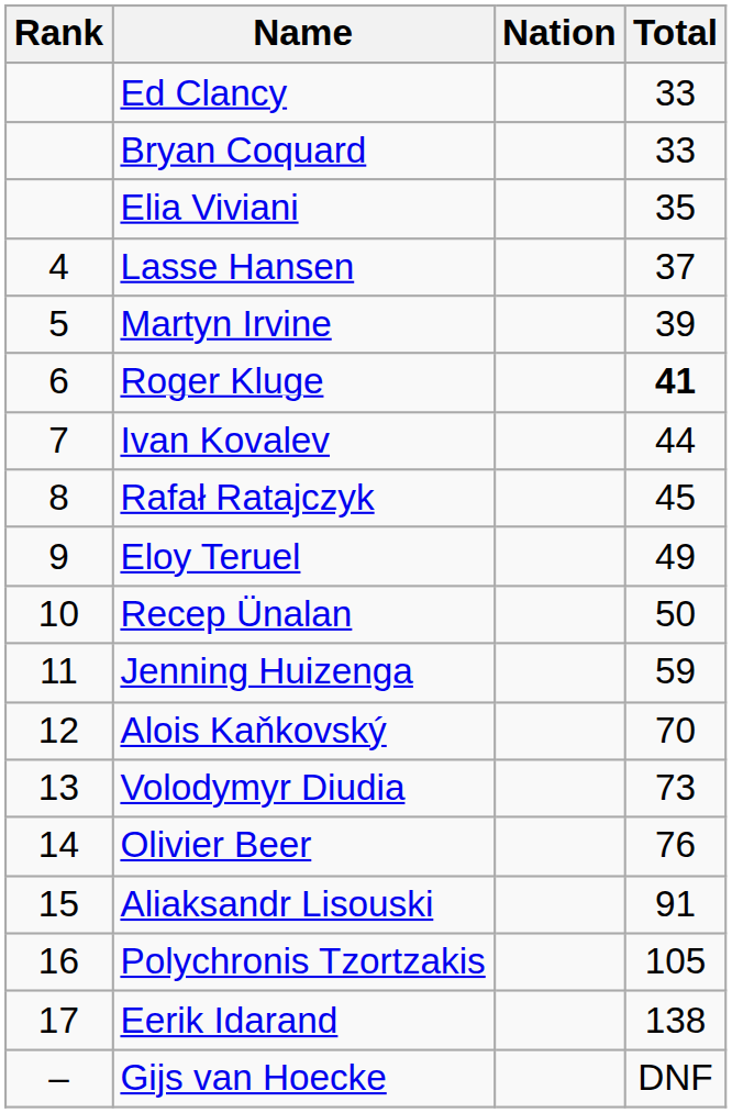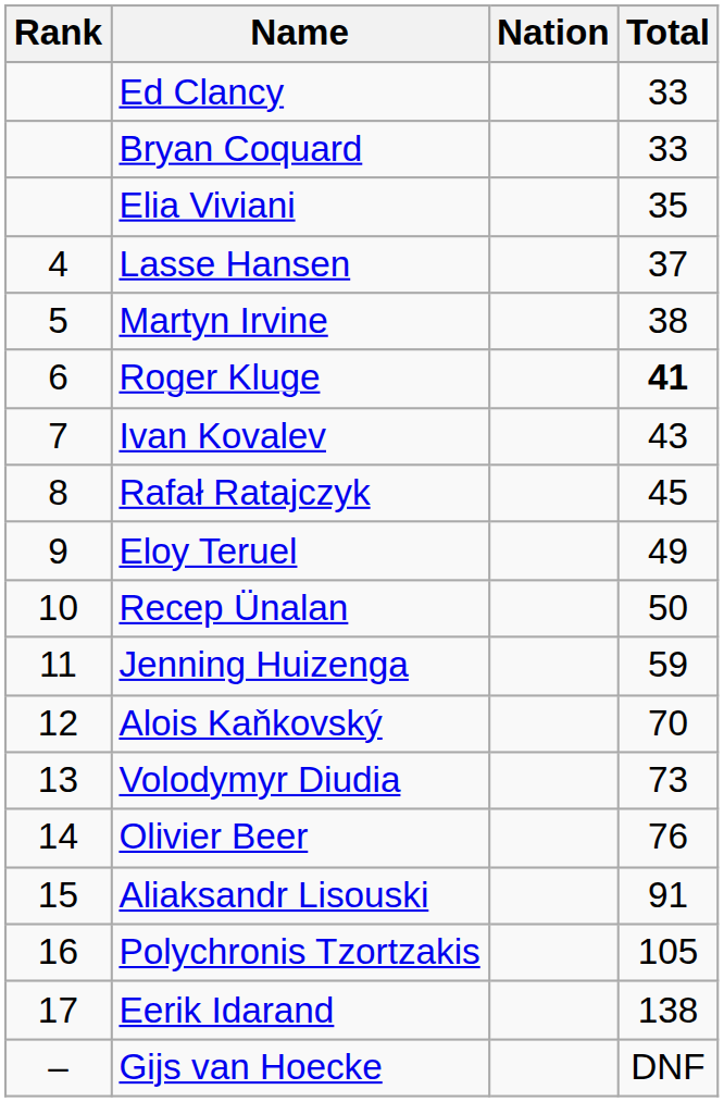 <table class="wikitable sortable" style="text-align:center">
 <tr>
 <th>Rank</th>
 <th>Name</th>
 <th>Nation</th>
 <th>Total</th>
 </tr>
 <tr>
 <td></td>
 <td align=left><a href='#'>Ed Clancy</a></td>
 <td align=left></td>
 <td>33</td>
 </tr>
 <tr>
 <td></td>
 <td align=left><a href='#'>Bryan Coquard</a></td>
 <td align=left></td>
 <td>33</td>
 </tr>
 <tr>
 <td></td>
 <td align=left><a href='#'>Elia Viviani</a></td>
 <td align=left></td>
 <td>35</td>
 </tr>
 <tr>
 <td>4</td>
 <td align=left><a href='#'>Lasse Hansen</a></td>
 <td align=left></td>
 <td>37</td>
 </tr>
 <tr>
 <td>5</td>
 <td align=left><a href='#'>Martyn Irvine</a></td>
 <td align=left></td>
-<td>39</td>
+<td>38</td>
 </tr>
 <tr>
 <td>6</td>
 <td align=left><a href='#'>Roger Kluge</a></td>
 <td align=left></td>
 <td><strong>41</strong></td>
 </tr>
 <tr>
 <td>7</td>
 <td align=left><a href='#'>Ivan Kovalev</a></td>
 <td align=left></td>
-<td>44</td>
+<td>43</td>
 </tr>
 <tr>
 <td>8</td>
 <td align=left><a href='#'>Rafał Ratajczyk</a></td>
 <td align=left></td>
 <td>45</td>
 </tr>
 <tr>
 <td>9</td>
 <td align=left><a href='#'>Eloy Teruel</a></td>
 <td align=left></td>
 <td>49</td>
 </tr>
 <tr>
 <td>10</td>
 <td align=left><a href='#'>Recep Ünalan</a></td>
 <td align=left></td>
 <td>50</td>
 </tr>
 <tr>
 <td>11</td>
 <td align=left><a href='#'>Jenning Huizenga</a></td>
 <td align=left></td>
 <td>59</td>
 </tr>
 <tr>
 <td>12</td>
 <td align=left><a href='#'>Alois Kaňkovský</a></td>
 <td align=left></td>
 <td>70</td>
 </tr>
 <tr>
 <td>13</td>
 <td align=left><a href='#'>Volodymyr Diudia</a></td>
 <td align=left></td>
 <td>73</td>
 </tr>
 <tr>
 <td>14</td>
 <td align=left><a href='#'>Olivier Beer</a></td>
 <td align=left></td>
 <td>76</td>
 </tr>
 <tr>
 <td>15</td>
 <td align=left><a href='#'>Aliaksandr Lisouski</a></td>
 <td align=left></td>
 <td>91</td>
 </tr>
 <tr>
 <td>16</td>
 <td align=left><a href='#'>Polychronis Tzortzakis</a></td>
 <td align=left></td>
 <td>105</td>
 </tr>
 <tr>
 <td>17</td>
 <td align=left><a href='#'>Eerik Idarand</a></td>
 <td align=left></td>
 <td>138</td>
 </tr>
 <tr>
 <td>–</td>
 <td align=left><a href='#'>Gijs van Hoecke</a></td>
 <td align=left></td>
 <td>DNF</td>
 </tr>
 </table>
